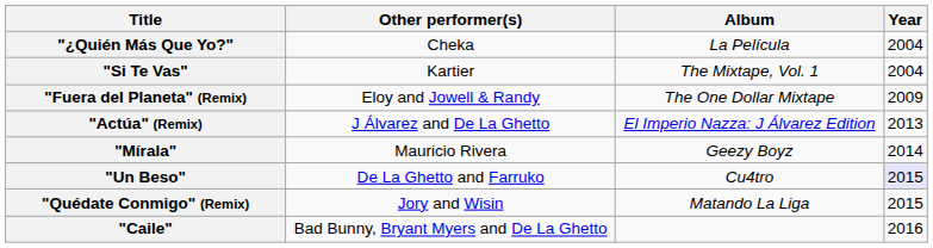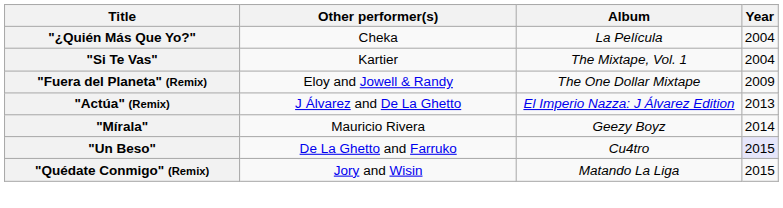 <table class="wikitable plainrowheaders" style="font-size: 13px">
 <tr>
 <th width="220">Title</th>
 <th width="260">Other performer(s)</th>
 <th width="210">Album</th>
 <th width="20">Year</th>
 </tr>
 <tr>
 <th scope="row">"¿Quién Más Que Yo?"</th>
 <td align="center">Cheka</td>
 <td align="center"><em>La Película</em></td>
 <td align="center">2004</td>
 </tr>
 <tr>
 <th scope="row">"Si Te Vas"</th>
 <td align="center">Kartier</td>
 <td align="center"><em>The Mixtape, Vol. 1</em></td>
 <td align="center">2004</td>
 </tr>
 <tr>
 <th scope="row">"Fuera del Planeta" <small>(Remix)</small></th>
 <td align="center">Eloy and <a href='#'>Jowell & Randy</a></td>
 <td align="center"><em>The One Dollar Mixtape</em></td>
 <td align="center">2009</td>
 </tr>
 <tr>
 <th scope="row">"Actúa" <small>(Remix)</small></th>
 <td align="center"><a href='#'>J Álvarez</a> and <a href='#'>De La Ghetto</a></td>
 <td align="center"><em><a href='#'>El Imperio Nazza: J Álvarez Edition</a></em></td>
 <td align="center">2013</td>
 </tr>
 <tr>
 <th scope="row">"Mírala"</th>
 <td align="center">Mauricio Rivera</td>
 <td align="center"><em>Geezy Boyz</em></td>
 <td align="center">2014</td>
 </tr>
 <tr>
 <th scope="row">"Un Beso"</th>
 <td align="center"><a href='#'>De La Ghetto</a> and <a href='#'>Farruko</a></td>
 <td align="center"><em>Cu4tro</em></td>
 <td align="center" style="background: lavender;">2015</td>
 </tr>
 <tr>
 <th scope="row">"Quédate Conmigo" <small>(Remix)</small></th>
 <td align="center"><a href='#'>Jory</a> and <a href='#'>Wisin</a></td>
 <td align="center"><em>Matando La Liga</em></td>
 <td align="center">2015</td>
 </tr>
-<tr>
-<th scope="row">"Caile"</th>
-<td align="center">Bad Bunny, <a href='#'>Bryant Myers</a> and <a href='#'>De La Ghetto</a></td>
-<td></td>
-<td align="center">2016</td>
-</tr>
 </table>
